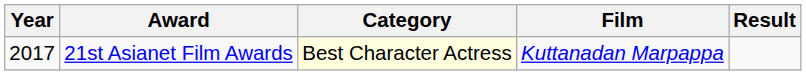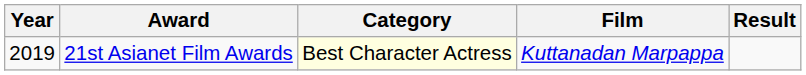 <table class="wikitable">
 <tr>
 <th>Year</th>
 <th>Award</th>
 <th>Category</th>
 <th>Film</th>
 <th>Result</th>
 </tr>
 <tr>
-<td>2017</td>
+<td>2019</td>
 <td><a href='#'>21st Asianet Film Awards</a></td>
 <td style="background: lightyellow;">Best Character Actress</td>
 <td><em><a href='#'>Kuttanadan Marpappa</a></em></td>
 <td></td>
 </tr>
 </table>
